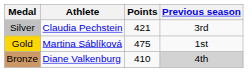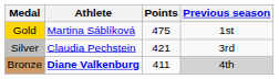 <table class="wikitable">
 <tr>
 <th><strong>Medal</strong></th>
 <th><strong>Athlete</strong></th>
 <th><strong>Points</strong></th>
 <th><strong><a href='#'>Previous season</a></strong></th>
 </tr>
 <tr align="center">
+<td bgcolor="gold">Gold</td>
+<td align="left"> <a href='#'>Martina Sáblíková</a></td>
+<td>475</td>
+<td>1st</td>
+</tr>
+<tr align="center">
 <td bgcolor="silver">Silver</td>
 <td align="left"> <a href='#'>Claudia Pechstein</a></td>
 <td>421</td>
 <td>3rd</td>
 </tr>
 <tr align="center">
-<td bgcolor="gold">Gold</td>
-<td align="left"> <a href='#'>Martina Sáblíková</a></td>
-<td>475</td>
-<td>1st</td>
-</tr>
-<tr align="center">
 <td bgcolor="CC9966">Bronze</td>
-<td align="left"> <a href='#'>Diane Valkenburg</a></td>
-<td>410</td>
+<td align="left"><strong> <a href='#'>Diane Valkenburg</a></strong></td>
+<td>411</td>
 <td style="background: lightgrey;">4th</td>
 </tr>
 </table>
